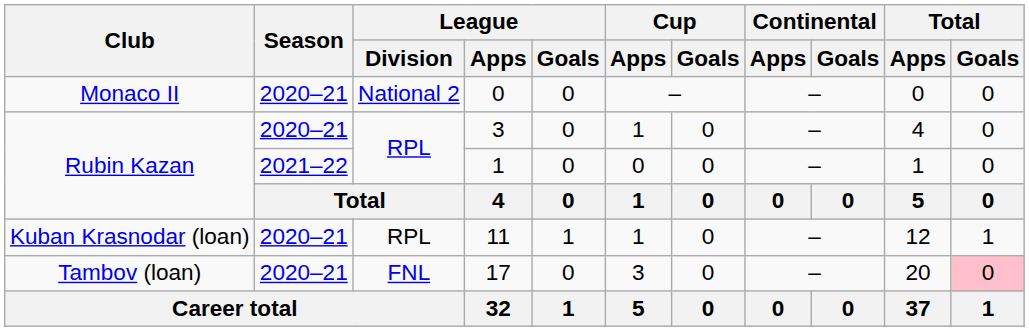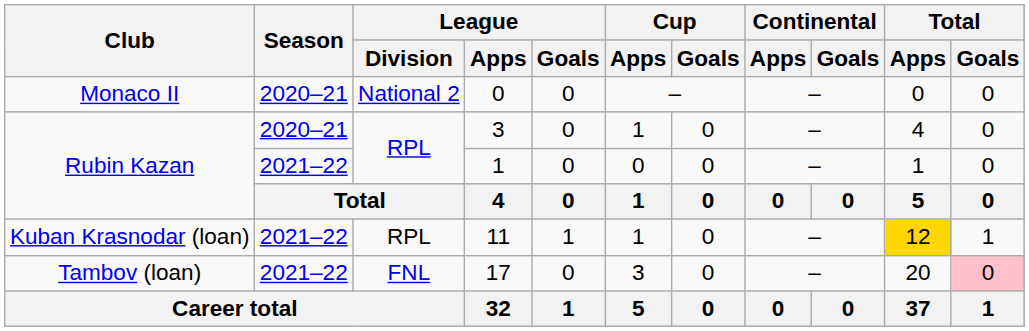 <table class="wikitable" style="text-align: center;">
 <tr>
 <th rowspan=2>Club</th>
 <th rowspan=2>Season</th>
 <th colspan=3>League</th>
 <th colspan=2>Cup</th>
 <th colspan=2>Continental</th>
 <th colspan=2>Total</th>
 </tr>
 <tr>
 <th>Division</th>
 <th>Apps</th>
 <th>Goals</th>
 <th>Apps</th>
 <th>Goals</th>
 <th>Apps</th>
 <th>Goals</th>
 <th>Apps</th>
 <th>Goals</th>
 </tr>
 <tr>
 <td><a href='#'>Monaco II</a></td>
 <td><a href='#'>2020–21</a></td>
 <td><a href='#'>National 2</a></td>
 <td>0</td>
 <td>0</td>
 <td colspan=2>–</td>
 <td colspan=2>–</td>
 <td>0</td>
 <td>0</td>
 </tr>
 <tr>
 <td rowspan="3"><a href='#'>Rubin Kazan</a></td>
 <td><a href='#'>2020–21</a></td>
 <td rowspan="2"><a href='#'>RPL</a></td>
 <td>3</td>
 <td>0</td>
 <td>1</td>
 <td>0</td>
 <td colspan=2>–</td>
 <td>4</td>
 <td>0</td>
 </tr>
 <tr>
 <td><a href='#'>2021–22</a></td>
 <td>1</td>
 <td>0</td>
 <td>0</td>
 <td>0</td>
 <td colspan=2>–</td>
 <td>1</td>
 <td>0</td>
 </tr>
 <tr>
 <th colspan=2>Total</th>
 <th>4</th>
 <th>0</th>
 <th>1</th>
 <th>0</th>
 <th>0</th>
 <th>0</th>
 <th>5</th>
 <th>0</th>
 </tr>
 <tr>
 <td><a href='#'>Kuban Krasnodar</a> (loan)</td>
-<td><a href='#'>2020–21</a></td>
+<td><a href='#'>2021–22</a></td>
 <td>RPL</td>
 <td>11</td>
 <td>1</td>
 <td>1</td>
 <td>0</td>
 <td colspan=2>–</td>
-<td>12</td>
+<td style="background: gold;">12</td>
 <td>1</td>
 </tr>
 <tr>
 <td><a href='#'>Tambov</a> (loan)</td>
-<td><a href='#'>2020–21</a></td>
+<td><a href='#'>2021–22</a></td>
 <td><a href='#'>FNL</a></td>
 <td>17</td>
 <td>0</td>
 <td>3</td>
 <td>0</td>
 <td colspan=2>–</td>
 <td>20</td>
 <td style="background: pink;">0</td>
 </tr>
 <tr>
 <th colspan=3>Career total</th>
 <th>32</th>
 <th>1</th>
 <th>5</th>
 <th>0</th>
 <th>0</th>
 <th>0</th>
 <th>37</th>
 <th>1</th>
 </tr>
 </table>
